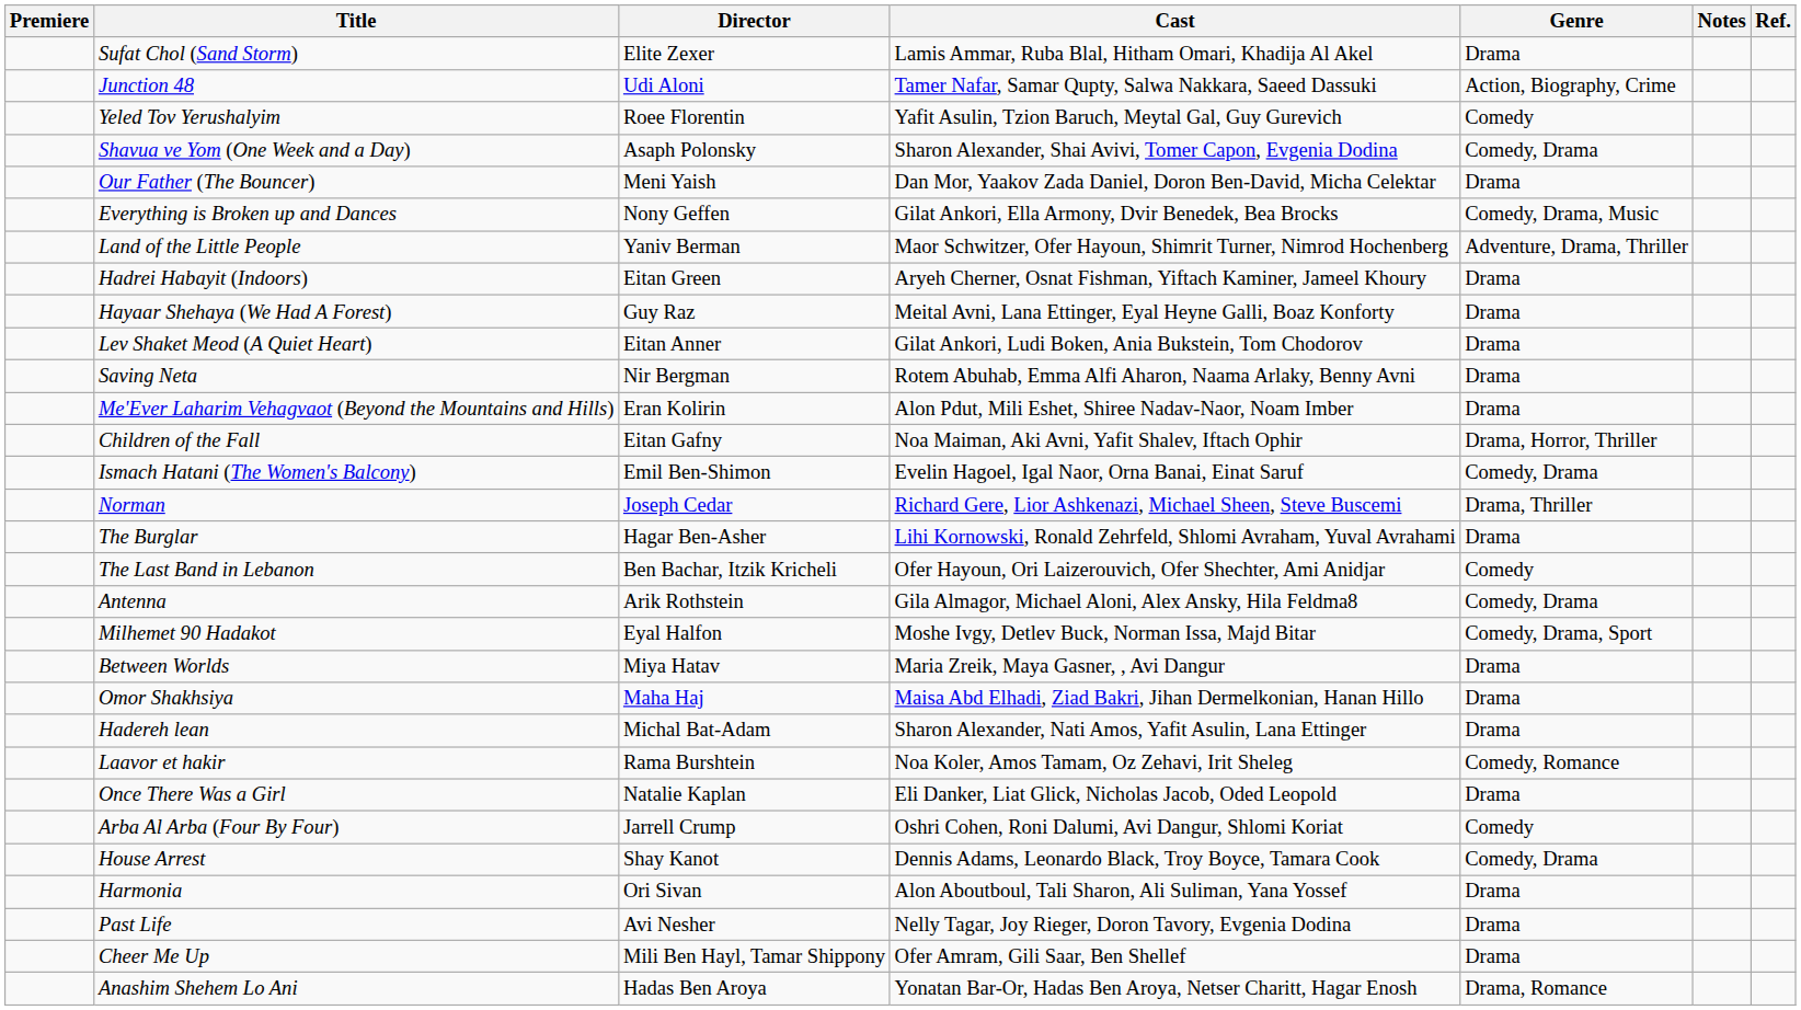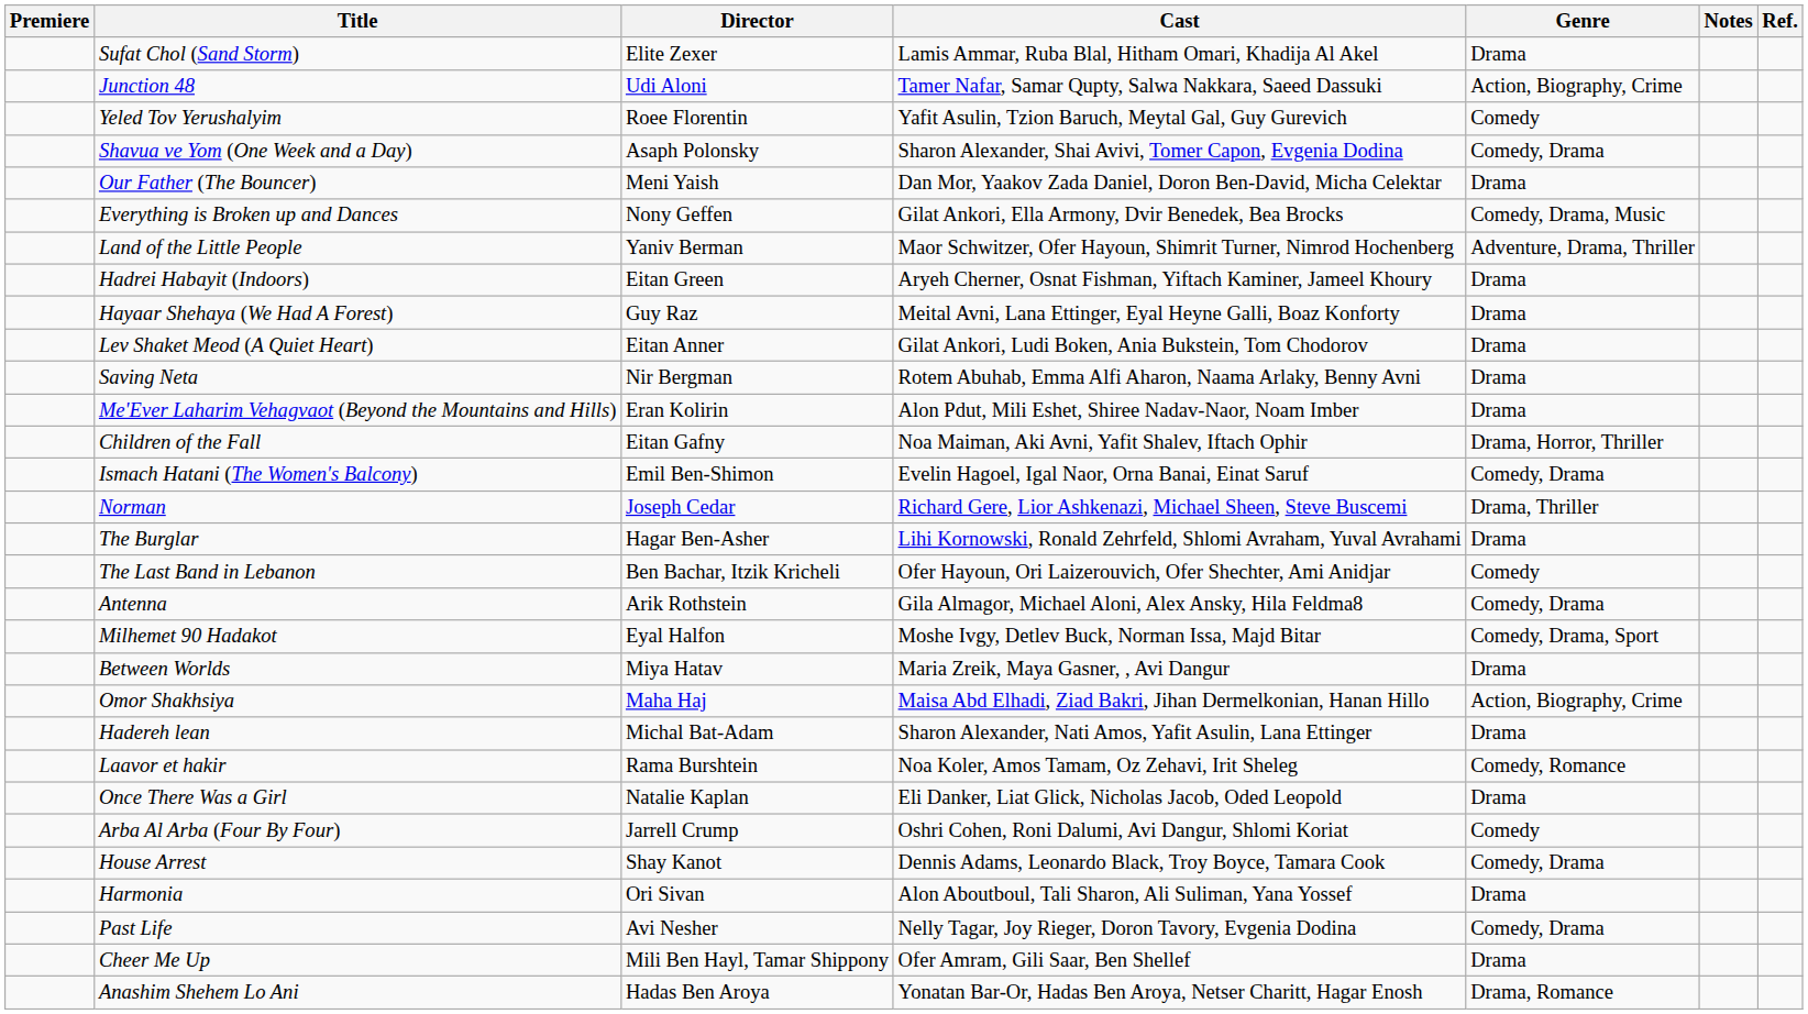 <table class="wikitable sortable">
 <tr>
 <th>Premiere</th>
 <th>Title</th>
 <th>Director</th>
 <th>Cast</th>
 <th>Genre</th>
 <th>Notes</th>
 <th>Ref.</th>
 </tr>
 <tr>
 <td></td>
 <td><em>Sufat Chol</em> (<em><a href='#'>Sand Storm</a></em>)</td>
 <td>Elite Zexer</td>
 <td>Lamis Ammar, Ruba Blal, Hitham Omari, Khadija Al Akel</td>
 <td>Drama</td>
 <td></td>
 <td style="text-align: center;"></td>
 </tr>
 <tr>
 <td></td>
 <td><em><a href='#'>Junction 48</a></em></td>
 <td><a href='#'>Udi Aloni</a></td>
 <td><a href='#'>Tamer Nafar</a>, Samar Qupty, Salwa Nakkara, Saeed Dassuki</td>
 <td>Action, Biography, Crime</td>
 <td></td>
 <td style="text-align: center;"></td>
 </tr>
 <tr>
 <td></td>
 <td><em>Yeled Tov Yerushalyim</em></td>
 <td>Roee Florentin</td>
 <td>Yafit Asulin, Tzion Baruch, Meytal Gal, Guy Gurevich</td>
 <td>Comedy</td>
 <td></td>
 <td style="text-align: center;"></td>
 </tr>
 <tr>
 <td></td>
 <td><em><a href='#'>Shavua ve Yom</a></em> (<em>One Week and a Day</em>)</td>
 <td>Asaph Polonsky</td>
 <td>Sharon Alexander, Shai Avivi, <a href='#'>Tomer Capon</a>, <a href='#'>Evgenia Dodina</a></td>
 <td>Comedy, Drama</td>
 <td></td>
 <td style="text-align: center;"></td>
 </tr>
 <tr>
 <td></td>
 <td><em><a href='#'>Our Father</a></em> (<em>The Bouncer</em>)</td>
 <td>Meni Yaish</td>
 <td>Dan Mor, Yaakov Zada Daniel, Doron Ben-David, Micha Celektar</td>
 <td>Drama</td>
 <td></td>
 <td style="text-align: center;"></td>
 </tr>
 <tr>
 <td></td>
 <td><em>Everything is Broken up and Dances</em></td>
 <td>Nony Geffen</td>
 <td>Gilat Ankori, Ella Armony, Dvir Benedek, Bea Brocks</td>
 <td>Comedy, Drama, Music</td>
 <td></td>
 <td style="text-align: center;"></td>
 </tr>
 <tr>
 <td></td>
 <td><em>Land of the Little People</em></td>
 <td>Yaniv Berman</td>
 <td>Maor Schwitzer, Ofer Hayoun, Shimrit Turner, Nimrod Hochenberg</td>
 <td>Adventure, Drama, Thriller</td>
 <td></td>
 <td style="text-align: center;"></td>
 </tr>
 <tr>
 <td></td>
 <td><em>Hadrei Habayit</em> (<em>Indoors</em>)</td>
 <td>Eitan Green</td>
 <td>Aryeh Cherner, Osnat Fishman, Yiftach Kaminer, Jameel Khoury</td>
 <td>Drama</td>
 <td></td>
 <td style="text-align: center;"></td>
 </tr>
 <tr>
 <td></td>
 <td><em>Hayaar Shehaya</em> (<em>We Had A Forest</em>)</td>
 <td>Guy Raz</td>
 <td>Meital Avni, Lana Ettinger, Eyal Heyne Galli, Boaz Konforty</td>
 <td>Drama</td>
 <td></td>
 <td style="text-align: center;"></td>
 </tr>
 <tr>
 <td></td>
 <td><em>Lev Shaket Meod</em> (<em>A Quiet Heart</em>)</td>
 <td>Eitan Anner</td>
 <td>Gilat Ankori, Ludi Boken, Ania Bukstein, Tom Chodorov</td>
 <td>Drama</td>
 <td></td>
 <td style="text-align: center;"></td>
 </tr>
 <tr>
 <td></td>
 <td><em>Saving Neta</em></td>
 <td>Nir Bergman</td>
 <td>Rotem Abuhab, Emma Alfi Aharon, Naama Arlaky, Benny Avni</td>
 <td>Drama</td>
 <td></td>
 <td style="text-align: center;"></td>
 </tr>
 <tr>
 <td></td>
 <td><em><a href='#'>Me'Ever Laharim Vehagvaot</a></em> (<em>Beyond the Mountains and Hills</em>)</td>
 <td>Eran Kolirin</td>
 <td>Alon Pdut, Mili Eshet, Shiree Nadav-Naor, Noam Imber</td>
 <td>Drama</td>
 <td></td>
 <td style="text-align: center;"></td>
 </tr>
 <tr>
 <td></td>
 <td><em>Children of the Fall</em></td>
 <td>Eitan Gafny</td>
 <td>Noa Maiman, Aki Avni, Yafit Shalev, Iftach Ophir</td>
 <td>Drama, Horror, Thriller</td>
 <td></td>
 <td style="text-align: center;"></td>
 </tr>
 <tr>
 <td></td>
 <td><em>Ismach Hatani</em> (<em><a href='#'>The Women's Balcony</a></em>)</td>
 <td>Emil Ben-Shimon</td>
 <td>Evelin Hagoel, Igal Naor, Orna Banai, Einat Saruf</td>
 <td>Comedy, Drama</td>
 <td></td>
 <td style="text-align: center;"></td>
 </tr>
 <tr>
 <td></td>
 <td><em><a href='#'>Norman</a></em></td>
 <td><a href='#'>Joseph Cedar</a></td>
 <td><a href='#'>Richard Gere</a>, <a href='#'>Lior Ashkenazi</a>, <a href='#'>Michael Sheen</a>, <a href='#'>Steve Buscemi</a></td>
 <td>Drama, Thriller</td>
 <td></td>
 <td style="text-align: center;"></td>
 </tr>
 <tr>
 <td></td>
 <td><em>The Burglar</em></td>
 <td>Hagar Ben-Asher</td>
 <td><a href='#'>Lihi Kornowski</a>, Ronald Zehrfeld, Shlomi Avraham, Yuval Avrahami</td>
 <td>Drama</td>
 <td></td>
 <td style="text-align: center;"></td>
 </tr>
 <tr>
 <td></td>
 <td><em>The Last Band in Lebanon</em></td>
 <td>Ben Bachar, Itzik Kricheli</td>
 <td>Ofer Hayoun, Ori Laizerouvich, Ofer Shechter, Ami Anidjar</td>
 <td>Comedy</td>
 <td></td>
 <td style="text-align: center;"></td>
 </tr>
 <tr>
 <td></td>
 <td><em>Antenna</em></td>
 <td>Arik Rothstein</td>
 <td>Gila Almagor, Michael Aloni, Alex Ansky, Hila Feldma8</td>
 <td>Comedy, Drama</td>
 <td></td>
 <td style="text-align: center;"></td>
 </tr>
 <tr>
 <td></td>
 <td><em>Milhemet 90 Hadakot</em></td>
 <td>Eyal Halfon</td>
 <td>Moshe Ivgy, Detlev Buck, Norman Issa, Majd Bitar</td>
 <td>Comedy, Drama, Sport</td>
 <td></td>
 <td style="text-align: center;"></td>
 </tr>
 <tr>
 <td></td>
 <td><em>Between Worlds</em></td>
 <td>Miya Hatav</td>
 <td>Maria Zreik, Maya Gasner, , Avi Dangur</td>
 <td>Drama</td>
 <td></td>
 <td style="text-align: center;"></td>
 </tr>
 <tr>
 <td></td>
 <td><em>Omor Shakhsiya</em></td>
 <td><a href='#'>Maha Haj</a></td>
 <td><a href='#'>Maisa Abd Elhadi</a>, <a href='#'>Ziad Bakri</a>, Jihan Dermelkonian, Hanan Hillo</td>
-<td>Drama</td>
+<td>Action, Biography, Crime</td>
 <td></td>
 <td style="text-align: center;"></td>
 </tr>
 <tr>
 <td></td>
 <td><em>Hadereh lean</em></td>
 <td>Michal Bat-Adam</td>
 <td>Sharon Alexander, Nati Amos, Yafit Asulin, Lana Ettinger</td>
 <td>Drama</td>
 <td></td>
 <td style="text-align: center;"></td>
 </tr>
 <tr>
 <td></td>
 <td><em>Laavor et hakir</em></td>
 <td>Rama Burshtein</td>
 <td>Noa Koler, Amos Tamam, Oz Zehavi, Irit Sheleg</td>
 <td>Comedy, Romance</td>
 <td></td>
 <td style="text-align: center;"></td>
 </tr>
 <tr>
 <td></td>
 <td><em>Once There Was a Girl</em></td>
 <td>Natalie Kaplan</td>
 <td>Eli Danker, Liat Glick, Nicholas Jacob, Oded Leopold</td>
 <td>Drama</td>
 <td></td>
 <td style="text-align: center;"></td>
 </tr>
 <tr>
 <td></td>
 <td><em>Arba Al Arba</em> (<em>Four By Four</em>)</td>
 <td>Jarrell Crump</td>
 <td>Oshri Cohen, Roni Dalumi, Avi Dangur, Shlomi Koriat</td>
 <td>Comedy</td>
 <td></td>
 <td style="text-align: center;"></td>
 </tr>
 <tr>
 <td></td>
 <td><em>House Arrest</em></td>
 <td>Shay Kanot</td>
 <td>Dennis Adams, Leonardo Black, Troy Boyce, Tamara Cook</td>
 <td>Comedy, Drama</td>
 <td></td>
 <td style="text-align: center;"></td>
 </tr>
 <tr>
 <td></td>
 <td><em>Harmonia</em></td>
 <td>Ori Sivan</td>
 <td>Alon Aboutboul, Tali Sharon, Ali Suliman, Yana Yossef</td>
 <td>Drama</td>
 <td></td>
 <td style="text-align: center;"></td>
 </tr>
 <tr>
 <td></td>
 <td><em>Past Life</em></td>
 <td>Avi Nesher</td>
 <td>Nelly Tagar, Joy Rieger, Doron Tavory, Evgenia Dodina</td>
-<td>Drama</td>
+<td>Comedy, Drama</td>
 <td></td>
 <td style="text-align: center;"></td>
 </tr>
 <tr>
 <td></td>
 <td><em>Cheer Me Up</em></td>
 <td>Mili Ben Hayl, Tamar Shippony</td>
 <td>Ofer Amram, Gili Saar, Ben Shellef</td>
 <td>Drama</td>
 <td></td>
 <td style="text-align: center;"></td>
 </tr>
 <tr>
 <td></td>
 <td><em>Anashim Shehem Lo Ani</em></td>
 <td>Hadas Ben Aroya</td>
 <td>Yonatan Bar-Or, Hadas Ben Aroya, Netser Charitt, Hagar Enosh</td>
 <td>Drama, Romance</td>
 <td></td>
 <td style="text-align: center;"></td>
 </tr>
 </table>
